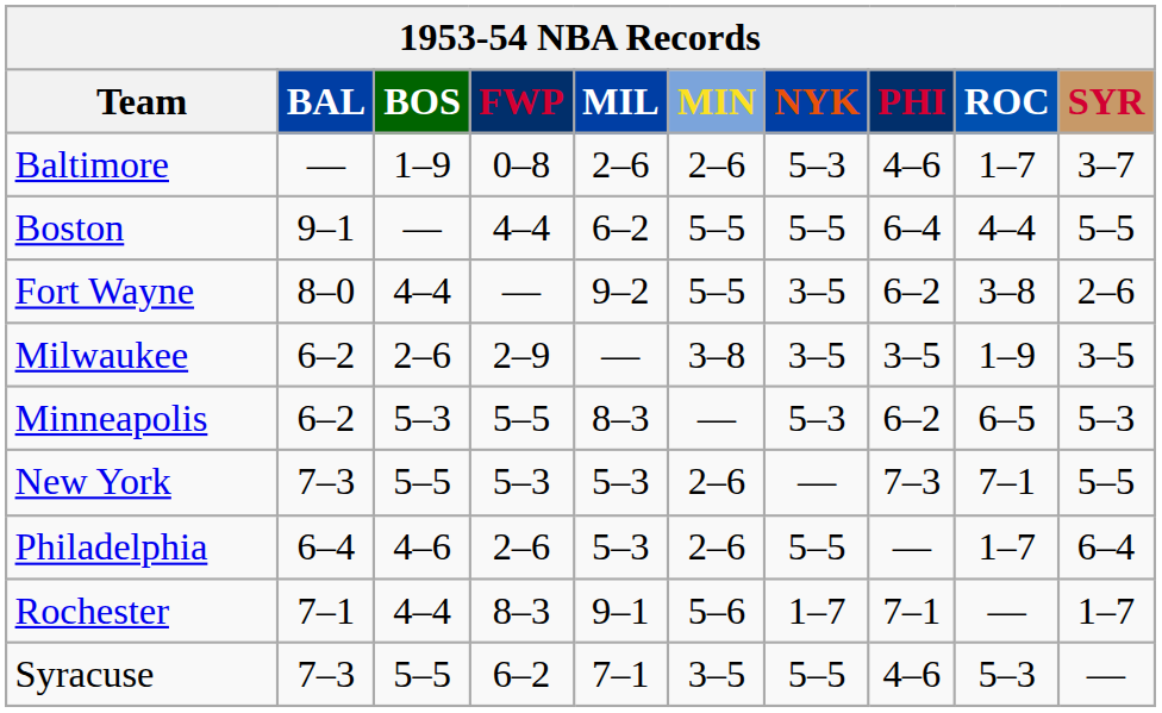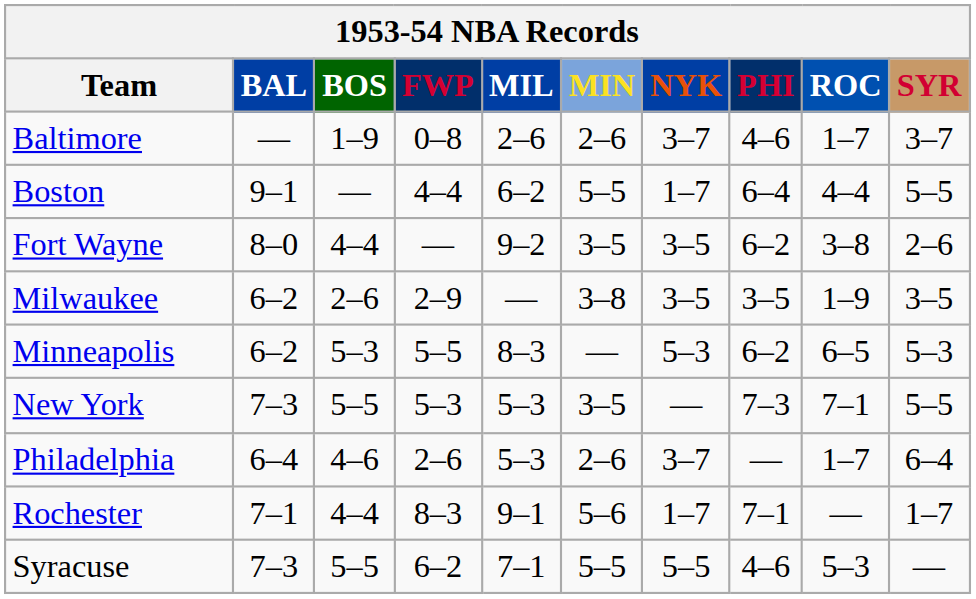 <table class="wikitable" style="font-size:95%; text-align:center;">
 <tr>
 <th colspan=10>1953-54 NBA Records</th>
 </tr>
 <tr>
 <th width=100>Team</th>
 <th style="background:#003EA4;color:#FFFFFF;width=35">BAL</th>
 <th style="background:#006400;color:#FFFFFF;width=35">BOS</th>
 <th style="background:#012F6B;color:#D40032;width=35">FWP</th>
 <th style="background:#003EA4;color:#FFFFFF;width=35">MIL</th>
 <th style="background:#7BA4DB;color:#FBE122;width=35">MIN</th>
 <th style="background:#003EA4;color:#E85109;width=35">NYK</th>
 <th style="background:#012F6B;color:#D50033;width=35">PHI</th>
 <th style="background:#0050B0;color:#FFFFFF;width=35">ROC</th>
 <th style="background:#C79968;color:#D20032;width=35">SYR</th>
 </tr>
 <tr>
 <td style="text-align:left;"><a href='#'>Baltimore</a></td>
 <td>—</td>
 <td>1–9</td>
 <td>0–8</td>
 <td>2–6</td>
 <td>2–6</td>
-<td>5–3</td>
+<td>3–7</td>
 <td>4–6</td>
 <td>1–7</td>
 <td>3–7</td>
 </tr>
 <tr>
 <td style="text-align:left;"><a href='#'>Boston</a></td>
 <td>9–1</td>
 <td>—</td>
 <td>4–4</td>
 <td>6–2</td>
 <td>5–5</td>
-<td>5–5</td>
+<td>1–7</td>
 <td>6–4</td>
 <td>4–4</td>
 <td>5–5</td>
 </tr>
 <tr>
 <td style="text-align:left;"><a href='#'>Fort Wayne</a></td>
 <td>8–0</td>
 <td>4–4</td>
 <td>—</td>
 <td>9–2</td>
-<td>5–5</td>
+<td>3–5</td>
 <td>3–5</td>
 <td>6–2</td>
 <td>3–8</td>
 <td>2–6</td>
 </tr>
 <tr>
 <td style="text-align:left;"><a href='#'>Milwaukee</a></td>
 <td>6–2</td>
 <td>2–6</td>
 <td>2–9</td>
 <td>—</td>
 <td>3–8</td>
 <td>3–5</td>
 <td>3–5</td>
 <td>1–9</td>
 <td>3–5</td>
 </tr>
 <tr>
 <td style="text-align:left;"><a href='#'>Minneapolis</a></td>
 <td>6–2</td>
 <td>5–3</td>
 <td>5–5</td>
 <td>8–3</td>
 <td>—</td>
 <td>5–3</td>
 <td>6–2</td>
 <td>6–5</td>
 <td>5–3</td>
 </tr>
 <tr>
 <td style="text-align:left;"><a href='#'>New York</a></td>
 <td>7–3</td>
 <td>5–5</td>
 <td>5–3</td>
 <td>5–3</td>
-<td>2–6</td>
+<td>3–5</td>
 <td>—</td>
 <td>7–3</td>
 <td>7–1</td>
 <td>5–5</td>
 </tr>
 <tr>
 <td style="text-align:left;"><a href='#'>Philadelphia</a></td>
 <td>6–4</td>
 <td>4–6</td>
 <td>2–6</td>
 <td>5–3</td>
 <td>2–6</td>
-<td>5–5</td>
+<td>3–7</td>
 <td>—</td>
 <td>1–7</td>
 <td>6–4</td>
 </tr>
 <tr>
 <td style="text-align:left;"><a href='#'>Rochester</a></td>
 <td>7–1</td>
 <td>4–4</td>
 <td>8–3</td>
 <td>9–1</td>
 <td>5–6</td>
 <td>1–7</td>
 <td>7–1</td>
 <td>—</td>
 <td>1–7</td>
 </tr>
 <tr>
 <td style="text-align:left;">Syracuse</td>
 <td>7–3</td>
 <td>5–5</td>
 <td>6–2</td>
 <td>7–1</td>
-<td>3–5</td>
+<td>5–5</td>
 <td>5–5</td>
 <td>4–6</td>
 <td>5–3</td>
 <td>—</td>
 </tr>
 </table>
